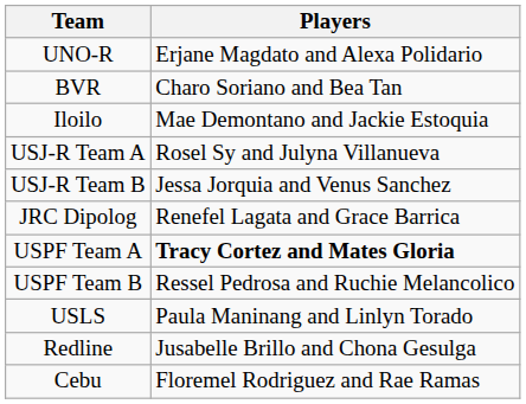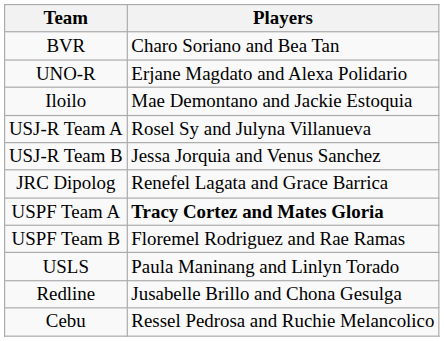 <table class="wikitable" style="text-align:left; line-height:16px; width:auto;">
 <tr>
 <th>Team</th>
 <th>Players</th>
 </tr>
 <tr>
+<td style="text-align:center;">BVR</td>
+<td>Charo Soriano and Bea Tan</td>
+</tr>
+<tr>
 <td style="text-align:center;">UNO-R</td>
 <td>Erjane Magdato and Alexa Polidario</td>
-</tr>
-<tr>
-<td style="text-align:center;">BVR</td>
-<td>Charo Soriano and Bea Tan</td>
 </tr>
 <tr>
 <td style="text-align:center;">Iloilo</td>
 <td>Mae Demontano and Jackie Estoquia</td>
 </tr>
 <tr>
 <td style="text-align:center;">USJ-R Team A</td>
 <td>Rosel Sy and Julyna Villanueva</td>
 </tr>
 <tr>
 <td style="text-align:center;">USJ-R Team B</td>
 <td>Jessa Jorquia and Venus Sanchez</td>
 </tr>
 <tr>
 <td style="text-align:center;">JRC Dipolog</td>
 <td>Renefel Lagata and Grace Barrica</td>
 </tr>
 <tr>
 <td style="text-align:center;">USPF Team A</td>
 <td><strong>Tracy Cortez and Mates Gloria</strong></td>
 </tr>
 <tr>
 <td style="text-align:center;">USPF Team B</td>
-<td>Ressel Pedrosa and Ruchie Melancolico</td>
+<td>Floremel Rodriguez and Rae Ramas</td>
 </tr>
 <tr>
 <td style="text-align:center;">USLS</td>
 <td>Paula Maninang and Linlyn Torado</td>
 </tr>
 <tr>
 <td style="text-align:center;">Redline</td>
 <td>Jusabelle Brillo and Chona Gesulga</td>
 </tr>
 <tr>
 <td style="text-align:center;">Cebu</td>
-<td>Floremel Rodriguez and Rae Ramas</td>
+<td>Ressel Pedrosa and Ruchie Melancolico</td>
 </tr>
 </table>
